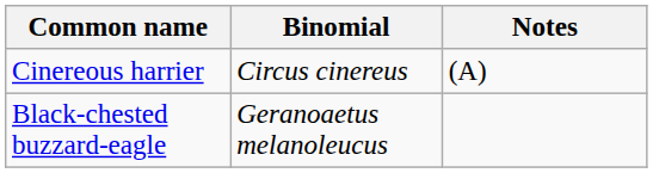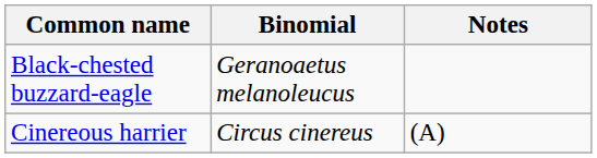 <table width=60% class="wikitable">
 <tr>
 <th width=35%>Common name</th>
 <th width=33%>Binomial</th>
 <th width=32%>Notes</th>
 </tr>
 <tr>
+<td><a href='#'>Black-chested buzzard-eagle</a></td>
+<td><em>Geranoaetus melanoleucus</em></td>
+<td></td>
+</tr>
+<tr>
 <td><a href='#'>Cinereous harrier</a></td>
 <td><em>Circus cinereus</em></td>
 <td>(A)</td>
 </tr>
-<tr>
-<td><a href='#'>Black-chested buzzard-eagle</a></td>
-<td><em>Geranoaetus melanoleucus</em></td>
-<td></td>
-</tr>
 </table>
